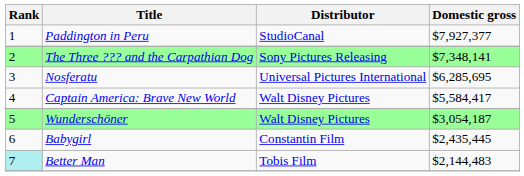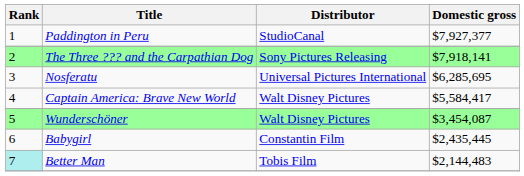 <table class="wikitable sortable" style="margin:auto; margin:auto;">
 <tr>
 <th>Rank</th>
 <th>Title</th>
 <th>Distributor</th>
 <th>Domestic gross</th>
 </tr>
 <tr>
 <td>1</td>
 <td><em><a href='#'>Paddington in Peru</a></em></td>
 <td><a href='#'>StudioCanal</a></td>
 <td>$7,927,377</td>
 </tr>
 <tr>
 </tr>
 <tr style="background:#99FF99;">
 <td>2</td>
 <td><em><a href='#'>The Three ??? and the Carpathian Dog</a></em></td>
 <td><a href='#'>Sony Pictures Releasing</a></td>
-<td>$7,348,141</td>
+<td>$7,918,141</td>
 </tr>
 <tr>
 <td>3</td>
 <td><em><a href='#'>Nosferatu</a></em></td>
 <td><a href='#'>Universal Pictures International</a></td>
 <td>$6,285,695</td>
 </tr>
 <tr>
 <td>4</td>
 <td><em><a href='#'>Captain America: Brave New World</a></em></td>
 <td><a href='#'>Walt Disney Pictures</a></td>
 <td>$5,584,417</td>
 </tr>
 <tr>
 </tr>
 <tr style="background:#99FF99;">
 <td>5</td>
 <td><em><a href='#'>Wunderschöner</a></em></td>
 <td><a href='#'>Walt Disney Pictures</a></td>
-<td>$3,054,187</td>
+<td>$3,454,087</td>
 </tr>
 <tr>
 <td>6</td>
 <td><em><a href='#'>Babygirl</a></em></td>
 <td><a href='#'>Constantin Film</a></td>
 <td>$2,435,445</td>
 </tr>
 <tr>
 <td style="background: paleturquoise;">7</td>
 <td><em><a href='#'>Better Man</a></em></td>
 <td><a href='#'>Tobis Film</a></td>
 <td>$2,144,483</td>
 </tr>
 <tr>
 </tr>
 </table>
